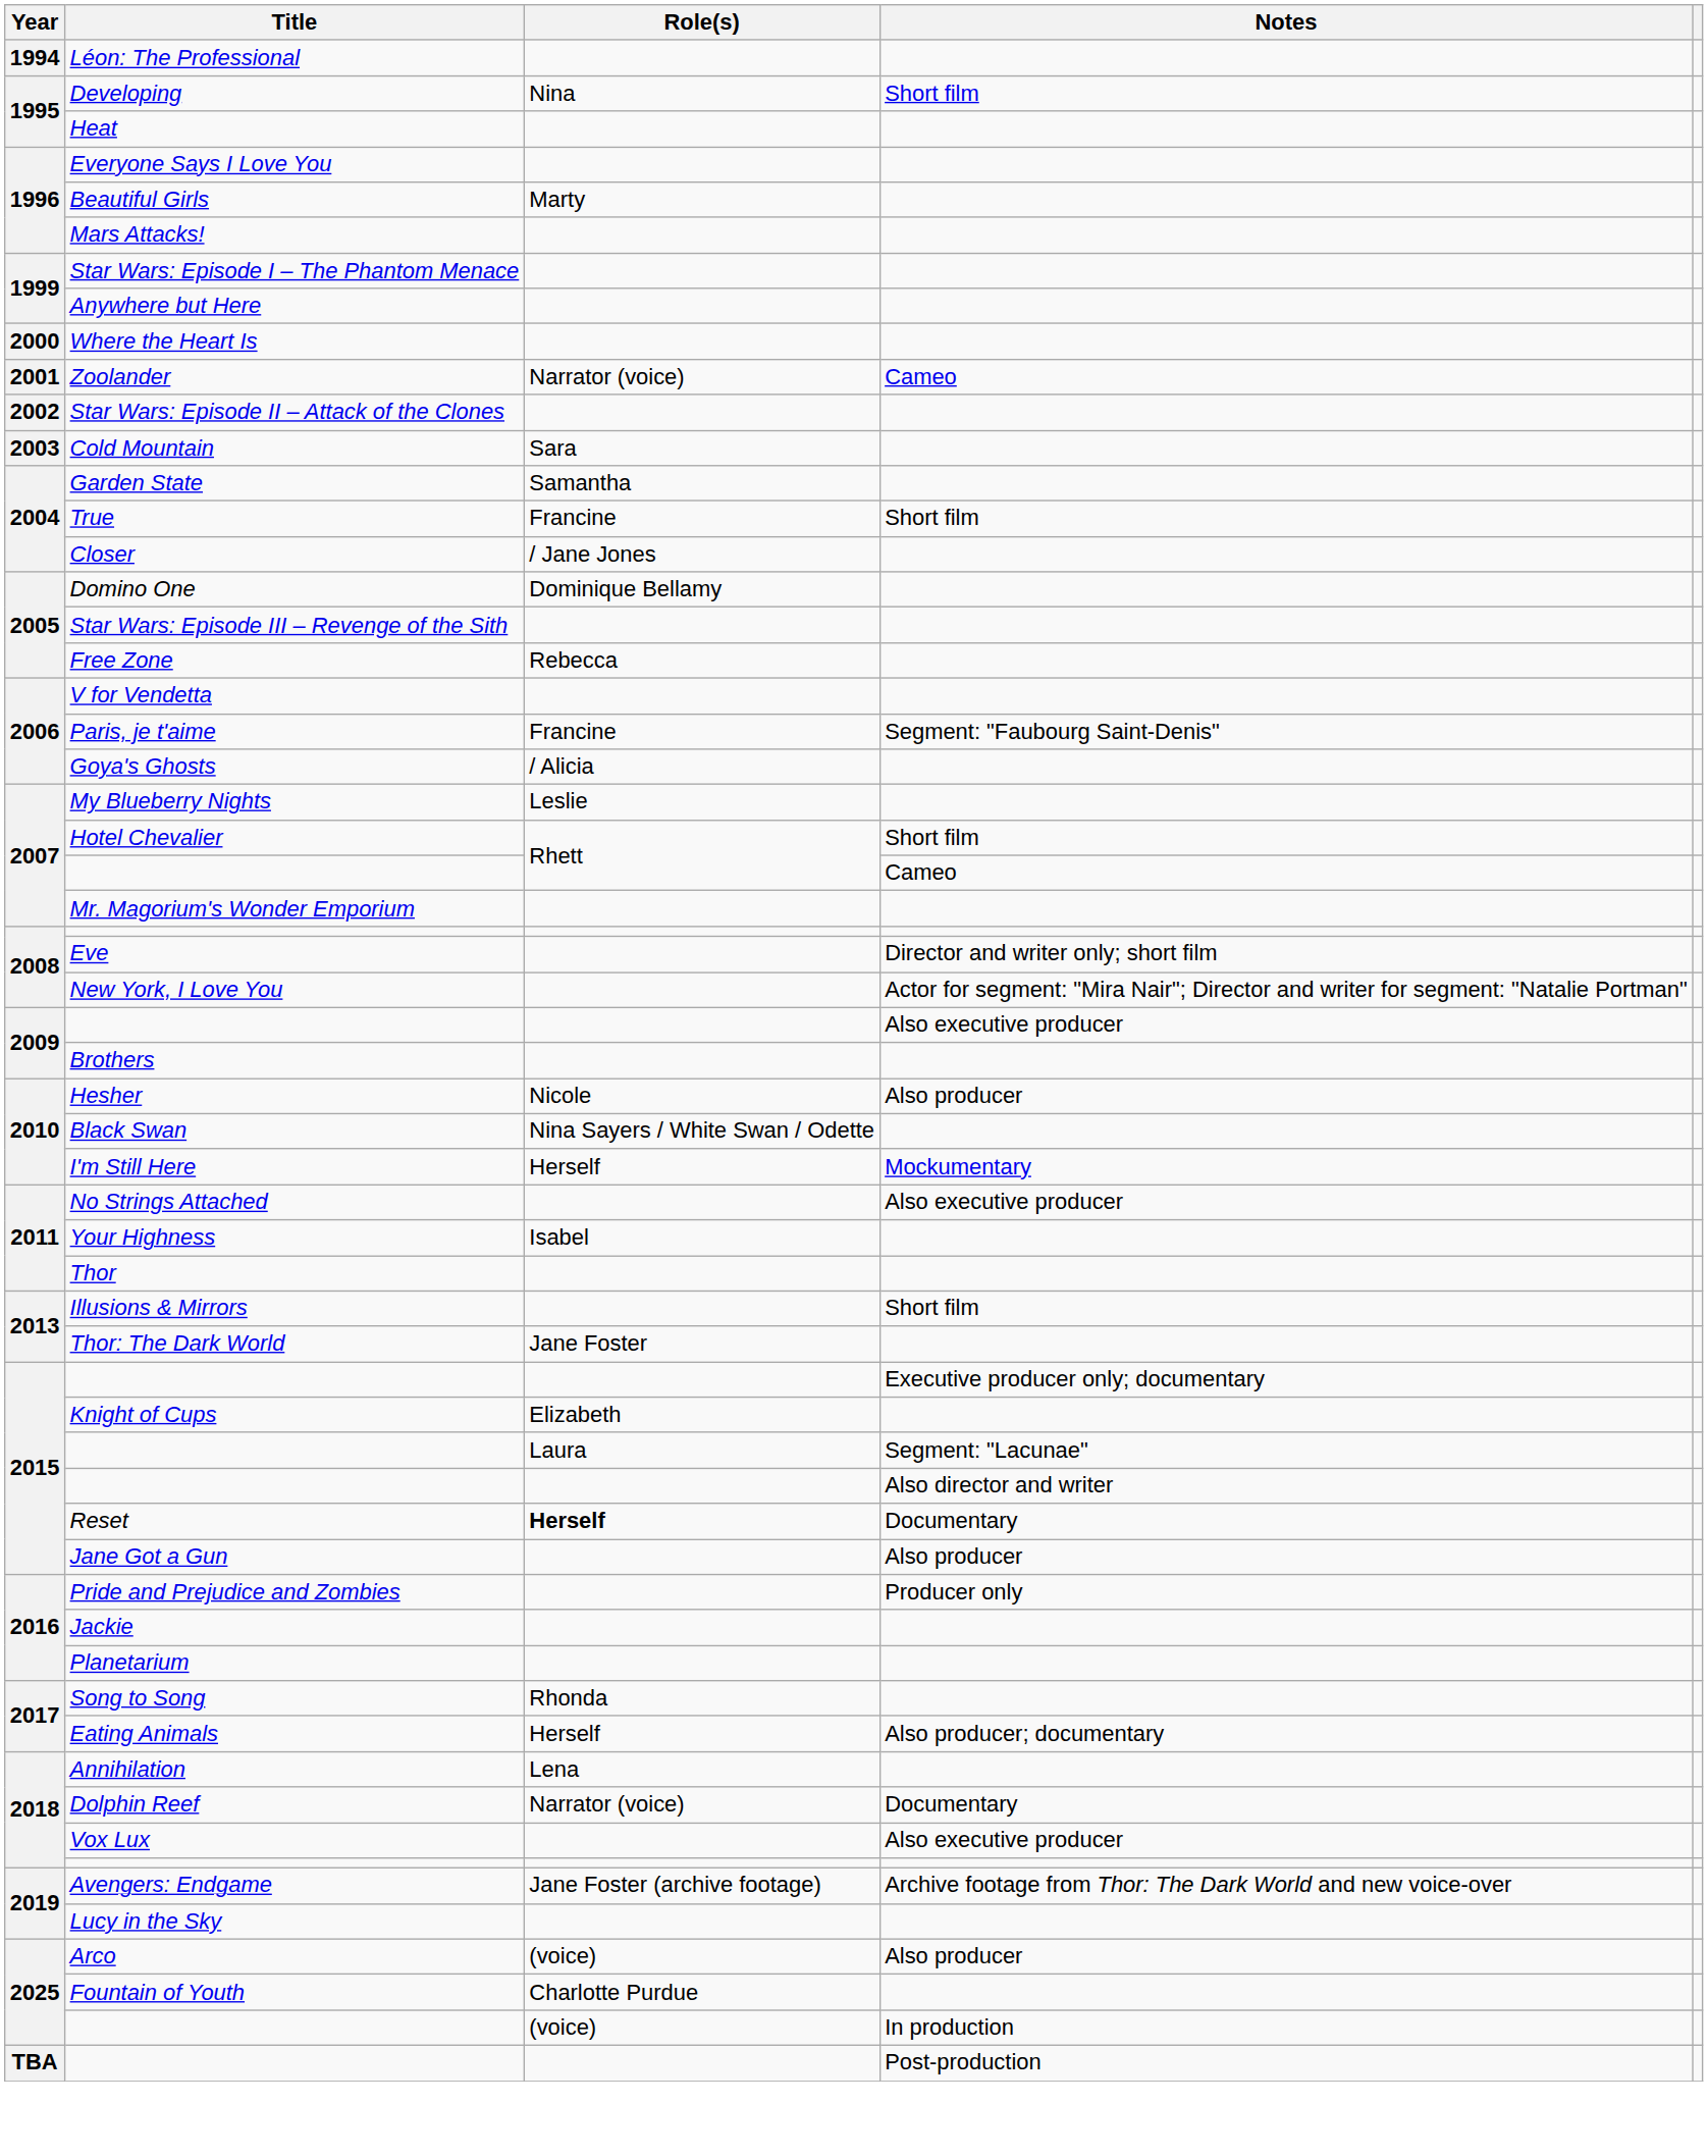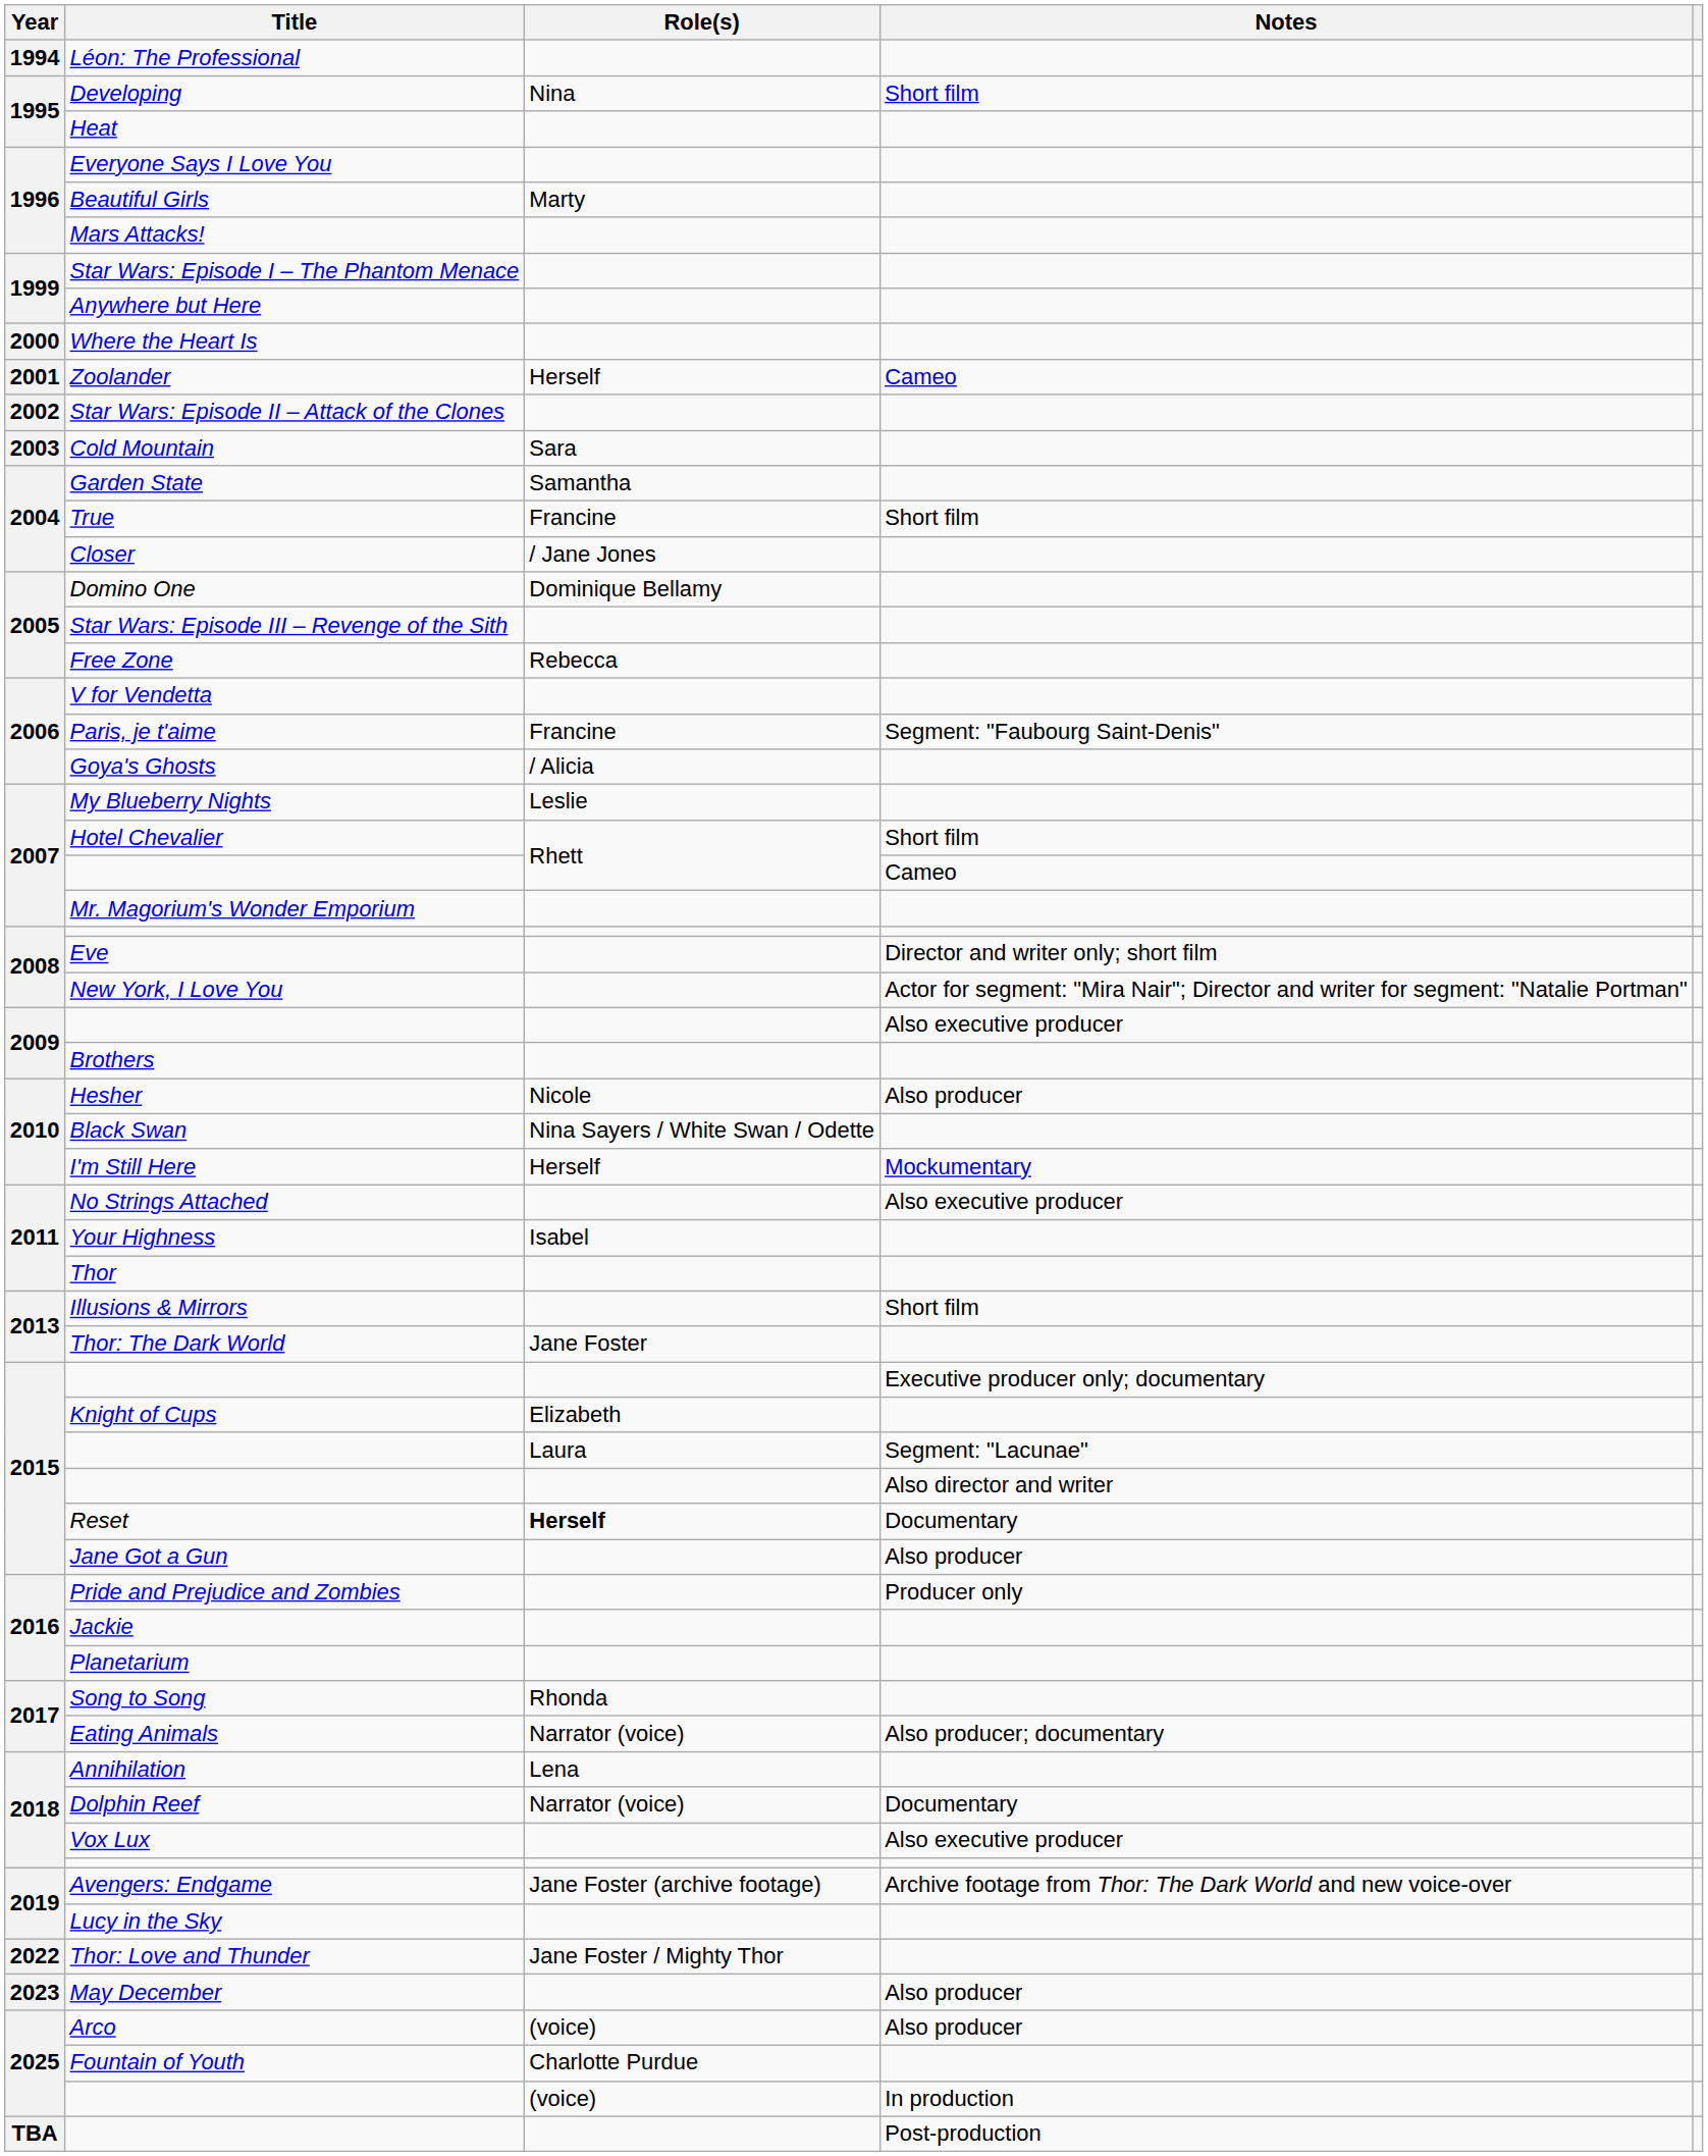 <table class="wikitable plainrowheaders sortable">
 <tr>
 <th scope="col">Year</th>
 <th scope="col">Title</th>
 <th scope="col">Role(s)</th>
 <th scope="col" class="unsortable">Notes</th>
 <th scope="col" class="unsortable"></th>
 </tr>
 <tr>
 <th scope=row>1994</th>
 <td><em><a href='#'>Léon: The Professional</a></em></td>
 <td></td>
 <td></td>
 <td style="text-align:center;"></td>
 </tr>
 <tr>
 <th rowspan="2" scope="row">1995</th>
 <td><em><a href='#'>Developing</a></em></td>
 <td>Nina</td>
 <td><a href='#'>Short film</a></td>
 <td style="text-align:center;"></td>
 </tr>
 <tr>
 <td><em><a href='#'>Heat</a></em></td>
 <td></td>
 <td></td>
 <td style="text-align:center;"></td>
 </tr>
 <tr>
 <th rowspan="3" scope="row">1996</th>
 <td><em><a href='#'>Everyone Says I Love You</a></em></td>
 <td></td>
 <td></td>
 <td style="text-align:center;"></td>
 </tr>
 <tr>
 <td><em><a href='#'>Beautiful Girls</a></em></td>
 <td>Marty</td>
 <td></td>
 <td style="text-align:center;"></td>
 </tr>
 <tr>
 <td><em><a href='#'>Mars Attacks!</a></em></td>
 <td></td>
 <td></td>
 <td style="text-align:center;"></td>
 </tr>
 <tr>
 <th rowspan="2" scope="row">1999</th>
 <td><em><a href='#'>Star Wars: Episode I&nbsp;– The Phantom Menace</a></em></td>
 <td></td>
 <td></td>
 <td style="text-align:center;"></td>
 </tr>
 <tr>
 <td><em><a href='#'>Anywhere but Here</a></em></td>
 <td></td>
 <td></td>
 <td style="text-align:center;"></td>
 </tr>
 <tr>
 <th scope=row>2000</th>
 <td><em><a href='#'>Where the Heart Is</a></em></td>
 <td></td>
 <td></td>
 <td style="text-align:center;"></td>
 </tr>
 <tr>
 <th scope=row>2001</th>
 <td><em><a href='#'>Zoolander</a></em></td>
-<td>Narrator (voice)</td>
+<td>Herself</td>
 <td><a href='#'>Cameo</a></td>
 <td style="text-align:center;"></td>
 </tr>
 <tr>
 <th scope=row>2002</th>
 <td><em><a href='#'>Star Wars: Episode II&nbsp;– Attack of the Clones</a></em></td>
 <td></td>
 <td></td>
 <td style="text-align:center;"></td>
 </tr>
 <tr>
 <th scope=row>2003</th>
 <td><em><a href='#'>Cold Mountain</a></em></td>
 <td>Sara</td>
 <td></td>
 <td style="text-align:center;"></td>
 </tr>
 <tr>
 <th rowspan="3" scope="row">2004</th>
 <td><em><a href='#'>Garden State</a></em></td>
 <td>Samantha</td>
 <td></td>
 <td style="text-align:center;"></td>
 </tr>
 <tr>
 <td><em><a href='#'>True</a></em></td>
 <td>Francine</td>
 <td>Short film</td>
 <td style="text-align:center;"></td>
 </tr>
 <tr>
 <td><em><a href='#'>Closer</a></em></td>
 <td> / Jane Jones</td>
 <td></td>
 <td style="text-align:center;"></td>
 </tr>
 <tr>
 <th rowspan="3" scope="row">2005</th>
 <td><em>Domino One</em></td>
 <td>Dominique Bellamy</td>
 <td></td>
 <td style="text-align:center;"></td>
 </tr>
 <tr>
 <td><em><a href='#'>Star Wars: Episode III&nbsp;– Revenge of the Sith</a></em></td>
 <td></td>
 <td></td>
 <td style="text-align:center;"></td>
 </tr>
 <tr>
 <td><em><a href='#'>Free Zone</a></em></td>
 <td>Rebecca</td>
 <td></td>
 <td style="text-align:center;"></td>
 </tr>
 <tr>
 <th rowspan="3" scope="row">2006</th>
 <td><em><a href='#'>V for Vendetta</a></em></td>
 <td></td>
 <td></td>
 <td style="text-align:center;"></td>
 </tr>
 <tr>
 <td><em><a href='#'>Paris, je t'aime</a></em></td>
 <td>Francine</td>
 <td>Segment: "Faubourg Saint-Denis"</td>
 <td style="text-align:center;"></td>
 </tr>
 <tr>
 <td><em><a href='#'>Goya's Ghosts</a></em></td>
 <td> / Alicia</td>
 <td></td>
 <td style="text-align:center;"></td>
 </tr>
 <tr>
 <th rowspan="4" scope="row">2007</th>
 <td><em><a href='#'>My Blueberry Nights</a></em></td>
 <td>Leslie</td>
 <td></td>
 <td style="text-align:center;"></td>
 </tr>
 <tr>
 <td><em><a href='#'>Hotel Chevalier</a></em></td>
 <td rowspan="2">Rhett</td>
 <td>Short film</td>
 <td style="text-align:center;"></td>
 </tr>
 <tr>
 <td><em></em></td>
 <td>Cameo</td>
 <td style="text-align:center;"></td>
 </tr>
 <tr>
 <td><em><a href='#'>Mr. Magorium's Wonder Emporium</a></em></td>
 <td></td>
 <td></td>
 <td style="text-align:center;"></td>
 </tr>
 <tr>
 <th rowspan="3" scope="row">2008</th>
 <td><em></em></td>
 <td></td>
 <td></td>
 <td style="text-align:center;"></td>
 </tr>
 <tr>
 <td><em><a href='#'>Eve</a></em></td>
 <td></td>
 <td>Director and writer only; short film</td>
 <td style="text-align:center;"></td>
 </tr>
 <tr>
 <td><em><a href='#'>New York, I Love You</a></em></td>
 <td></td>
 <td>Actor for segment: "Mira Nair"; Director and writer for segment: "Natalie Portman"</td>
 <td style="text-align:center;"></td>
 </tr>
 <tr>
 <th rowspan="2" scope="row">2009</th>
 <td><em></em></td>
 <td></td>
 <td>Also executive producer</td>
 <td style="text-align:center;"></td>
 </tr>
 <tr>
 <td><em><a href='#'>Brothers</a></em></td>
 <td></td>
 <td></td>
 <td style="text-align:center;"></td>
 </tr>
 <tr>
 <th rowspan="3" scope="row">2010</th>
 <td><em><a href='#'>Hesher</a></em></td>
 <td>Nicole</td>
 <td>Also producer</td>
 <td style="text-align:center;"></td>
 </tr>
 <tr>
 <td><em><a href='#'>Black Swan</a></em></td>
 <td>Nina Sayers / White Swan / Odette</td>
 <td></td>
 <td style="text-align:center;"></td>
 </tr>
 <tr>
 <td><em><a href='#'>I'm Still Here</a></em></td>
 <td>Herself</td>
 <td><a href='#'>Mockumentary</a></td>
 <td style="text-align:center;"></td>
 </tr>
 <tr>
 <th rowspan="3" scope="row">2011</th>
 <td><em><a href='#'>No Strings Attached</a></em></td>
 <td></td>
 <td>Also executive producer</td>
 <td style="text-align:center;"></td>
 </tr>
 <tr>
 <td><em><a href='#'>Your Highness</a></em></td>
 <td>Isabel</td>
 <td></td>
 <td style="text-align:center;"></td>
 </tr>
 <tr>
 <td><em><a href='#'>Thor</a></em></td>
 <td></td>
 <td></td>
 <td style="text-align:center;"></td>
 </tr>
 <tr>
 <th rowspan="2" scope="row">2013</th>
 <td><em><a href='#'>Illusions & Mirrors</a></em></td>
 <td></td>
 <td>Short film</td>
 <td style="text-align:center;"></td>
 </tr>
 <tr>
 <td><em><a href='#'>Thor: The Dark World</a></em></td>
 <td>Jane Foster</td>
 <td></td>
 <td style="text-align:center;"></td>
 </tr>
 <tr>
 <th rowspan="6" scope="row">2015</th>
 <td><em></em></td>
 <td></td>
 <td>Executive producer only; documentary</td>
 <td style="text-align:center;"></td>
 </tr>
 <tr>
 <td><em><a href='#'>Knight of Cups</a></em></td>
 <td>Elizabeth</td>
 <td></td>
 <td style="text-align:center;"></td>
 </tr>
 <tr>
 <td><em></em></td>
 <td>Laura</td>
 <td>Segment: "Lacunae"</td>
 <td style="text-align:center;"></td>
 </tr>
 <tr>
 <td><em></em></td>
 <td></td>
 <td>Also director and writer</td>
 <td style="text-align:center;"></td>
 </tr>
 <tr>
 <td><em>Reset</em></td>
 <td><strong>Herself</strong></td>
 <td>Documentary</td>
 <td></td>
 </tr>
 <tr>
 <td><em><a href='#'>Jane Got a Gun</a></em></td>
 <td></td>
 <td>Also producer</td>
 <td style="text-align:center;"></td>
 </tr>
 <tr>
 <th rowspan="3" scope="row">2016</th>
 <td><em><a href='#'>Pride and Prejudice and Zombies</a></em></td>
 <td></td>
 <td>Producer only</td>
 <td style="text-align:center;"></td>
 </tr>
 <tr>
 <td><em><a href='#'>Jackie</a></em></td>
 <td></td>
 <td></td>
 <td style="text-align:center;"></td>
 </tr>
 <tr>
 <td><em><a href='#'>Planetarium</a></em></td>
 <td></td>
 <td></td>
 <td style="text-align:center;"></td>
 </tr>
 <tr>
 <th rowspan="2" scope="row">2017</th>
 <td><em><a href='#'>Song to Song</a></em></td>
 <td>Rhonda</td>
 <td></td>
 <td style="text-align:center;"></td>
 </tr>
 <tr>
 <td><em><a href='#'>Eating Animals</a></em></td>
-<td>Herself</td>
+<td>Narrator (voice)</td>
 <td>Also producer; documentary</td>
 <td style="text-align:center;"></td>
 </tr>
 <tr>
 <th rowspan="4" scope="row">2018</th>
 <td><em><a href='#'>Annihilation</a></em></td>
 <td>Lena</td>
 <td></td>
 <td style="text-align:center;"></td>
 </tr>
 <tr>
 <td><em><a href='#'>Dolphin Reef</a></em></td>
 <td>Narrator (voice)</td>
 <td>Documentary</td>
 <td style="text-align:center;"></td>
 </tr>
 <tr>
 <td><em><a href='#'>Vox Lux</a></em></td>
 <td></td>
 <td>Also executive producer</td>
 <td style="text-align:center;"></td>
 </tr>
 <tr>
 <td><em></em></td>
 <td></td>
 <td></td>
 <td style="text-align:center;"></td>
 </tr>
 <tr>
 <th rowspan="2" scope="row">2019</th>
 <td><em><a href='#'>Avengers: Endgame</a></em></td>
 <td>Jane Foster  (archive footage)</td>
 <td>Archive footage from <em>Thor: The Dark World</em> and new voice-over</td>
 <td style="text-align:center;"></td>
 </tr>
 <tr>
 <td><em><a href='#'>Lucy in the Sky</a></em></td>
 <td></td>
 <td></td>
 <td style="text-align:center;"></td>
 </tr>
 <tr>
+<th scope="row">2022</th>
+<td><em><a href='#'>Thor: Love and Thunder</a></em></td>
+<td>Jane Foster / Mighty Thor</td>
+<td></td>
+<td style="text-align:center;"></td>
+</tr>
+<tr>
+<th scope="row">2023</th>
+<td><em><a href='#'>May December</a></em></td>
+<td></td>
+<td>Also producer</td>
+<td style="text-align:center;"></td>
+</tr>
+<tr>
 <th scope="row" rowspan="3">2025</th>
 <td><em><a href='#'>Arco</a></em></td>
 <td> (voice)</td>
 <td>Also producer</td>
 <td style="text-align:center;"></td>
 </tr>
 <tr>
 <td><em><a href='#'>Fountain of Youth</a></em></td>
 <td>Charlotte Purdue</td>
 <td></td>
 <td style="text-align:center;"></td>
 </tr>
 <tr>
 <td></td>
 <td> (voice)</td>
 <td>In production</td>
 <td style="text-align:center;"></td>
 </tr>
 <tr>
 <th scope="row">TBA</th>
 <td></td>
 <td></td>
 <td>Post-production</td>
 <td><br></td>
 </tr>
 </table>
